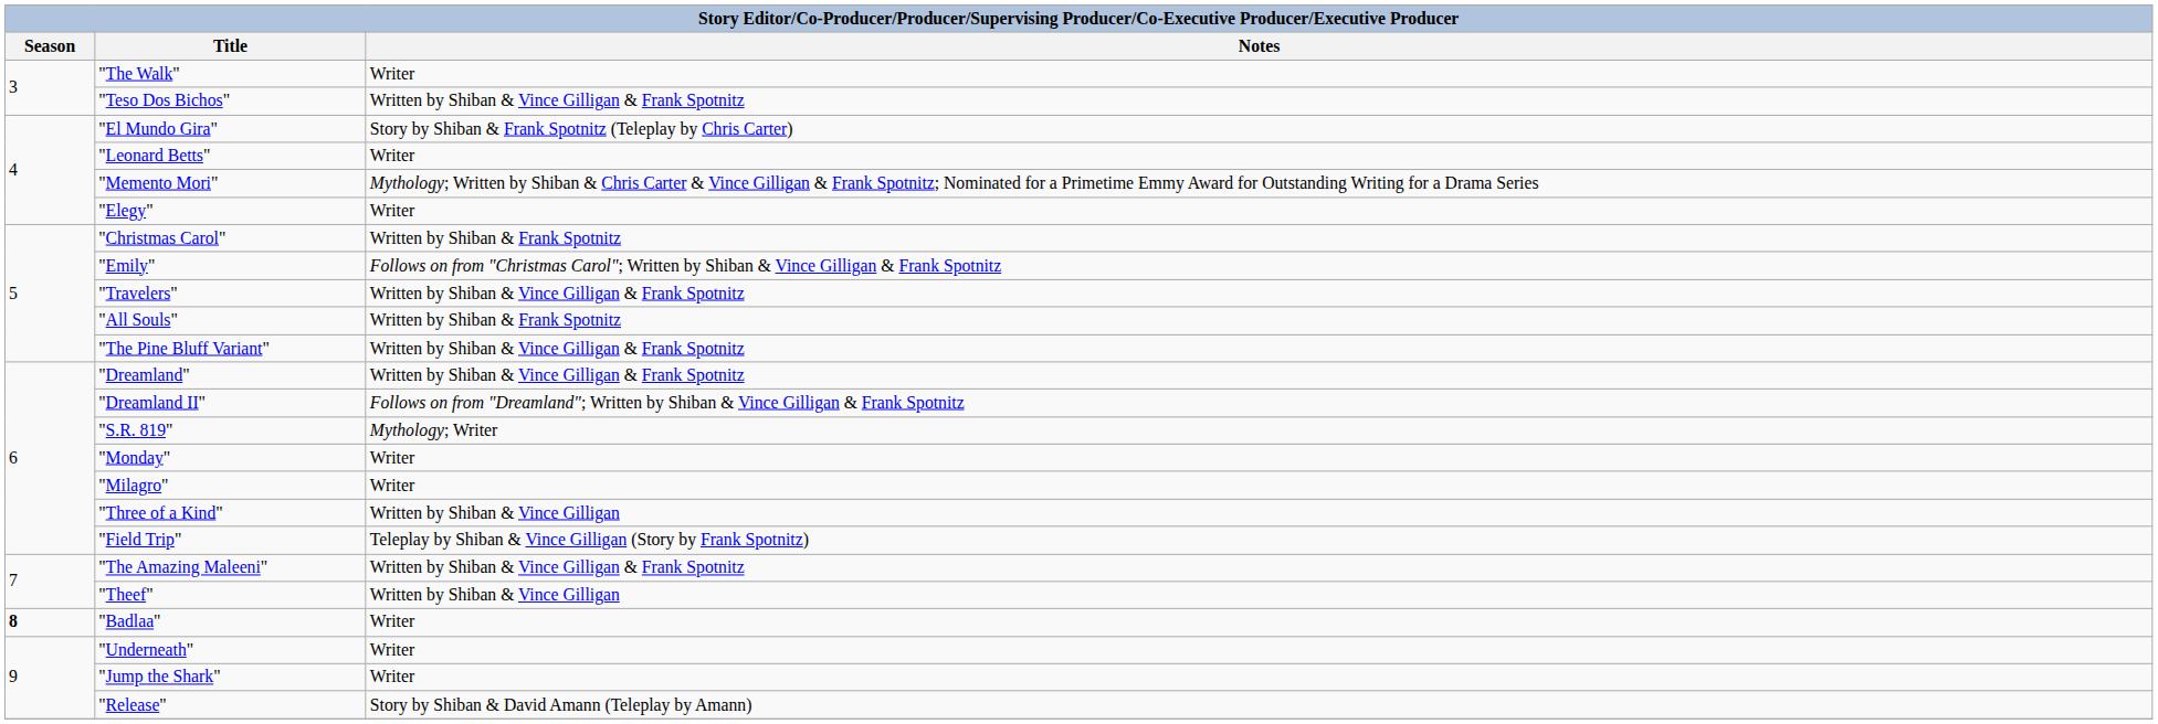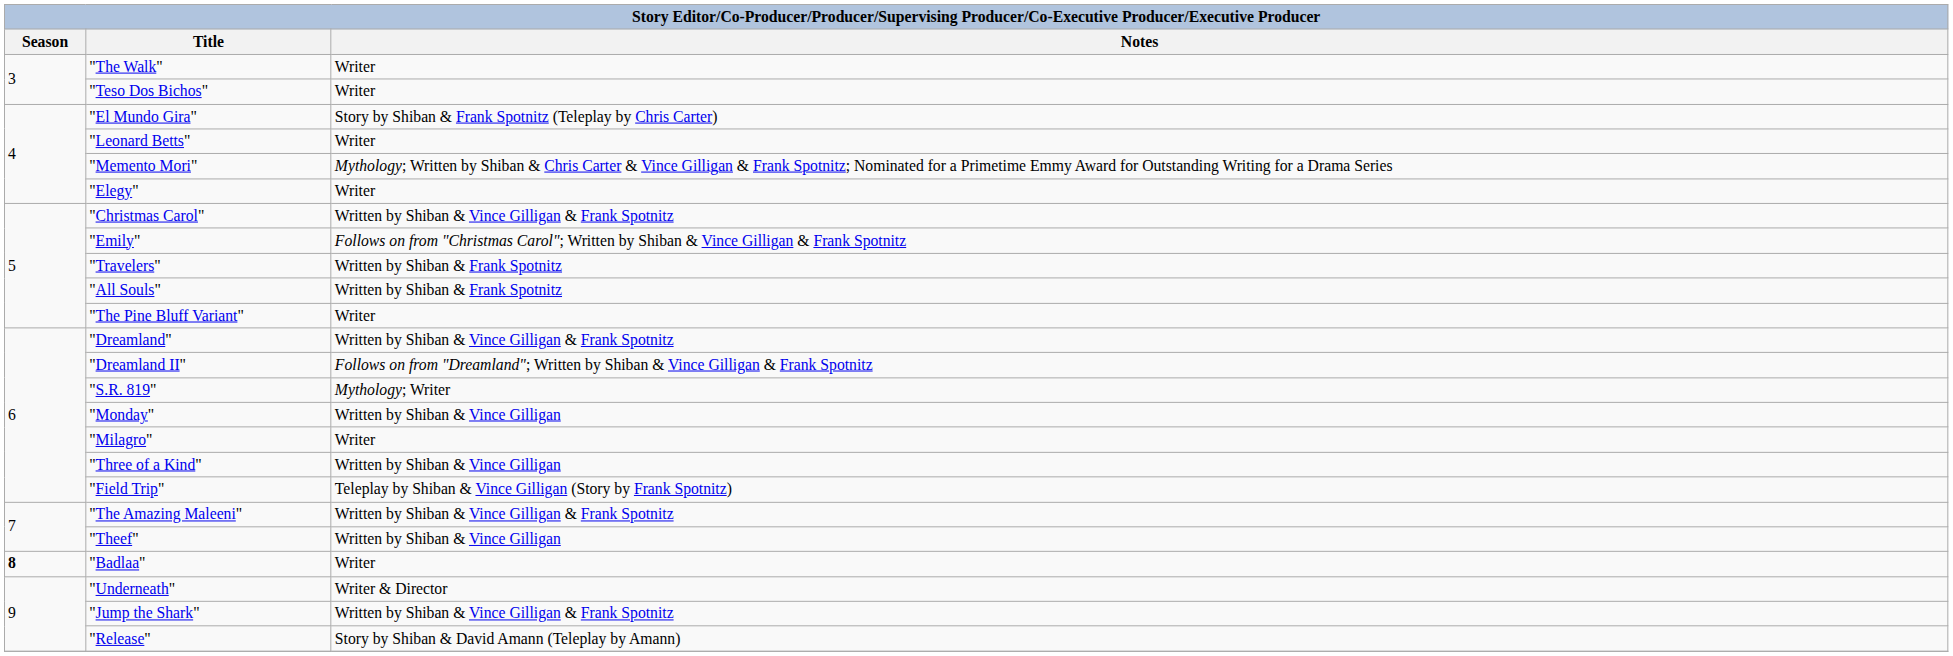 <table class="wikitable" style="width:100%">
 <tr>
 <th colspan="3" style="background: LightSteelBlue;">Story Editor/Co-Producer/Producer/Supervising Producer/Co-Executive Producer/Executive Producer</th>
 </tr>
 <tr>
 <th>Season</th>
 <th>Title</th>
 <th>Notes</th>
 </tr>
 <tr>
 <td style= align="center" rowspan="2">3</td>
 <td>"<a href='#'>The Walk</a>"</td>
 <td>Writer</td>
 </tr>
 <tr>
 <td>"<a href='#'>Teso Dos Bichos</a>"</td>
-<td>Written by Shiban & <a href='#'>Vince Gilligan</a> & <a href='#'>Frank Spotnitz</a></td>
+<td>Writer</td>
 </tr>
 <tr>
 <td style= align="center" rowspan="4">4</td>
 <td>"<a href='#'>El Mundo Gira</a>"</td>
 <td>Story by Shiban & <a href='#'>Frank Spotnitz</a> (Teleplay by <a href='#'>Chris Carter</a>)</td>
 </tr>
 <tr>
 <td>"<a href='#'>Leonard Betts</a>"</td>
 <td>Writer</td>
 </tr>
 <tr>
 <td>"<a href='#'>Memento Mori</a>"</td>
 <td><em>Mythology</em>; Written by Shiban & <a href='#'>Chris Carter</a> & <a href='#'>Vince Gilligan</a> & <a href='#'>Frank Spotnitz</a>; Nominated for a Primetime Emmy Award for Outstanding Writing for a Drama Series</td>
 </tr>
 <tr>
 <td>"<a href='#'>Elegy</a>"</td>
 <td>Writer</td>
 </tr>
 <tr>
 <td style= align="center" rowspan="5">5</td>
 <td>"<a href='#'>Christmas Carol</a>"</td>
-<td>Written by Shiban & <a href='#'>Frank Spotnitz</a></td>
+<td>Written by Shiban & <a href='#'>Vince Gilligan</a> & <a href='#'>Frank Spotnitz</a></td>
 </tr>
 <tr>
 <td>"<a href='#'>Emily</a>"</td>
 <td><em>Follows on from "Christmas Carol"</em>; Written by Shiban & <a href='#'>Vince Gilligan</a> & <a href='#'>Frank Spotnitz</a></td>
 </tr>
 <tr>
 <td>"<a href='#'>Travelers</a>"</td>
-<td>Written by Shiban & <a href='#'>Vince Gilligan</a> & <a href='#'>Frank Spotnitz</a></td>
+<td>Written by Shiban & <a href='#'>Frank Spotnitz</a></td>
 </tr>
 <tr>
 <td>"<a href='#'>All Souls</a>"</td>
 <td>Written by Shiban & <a href='#'>Frank Spotnitz</a></td>
 </tr>
 <tr>
 <td>"<a href='#'>The Pine Bluff Variant</a>"</td>
-<td>Written by Shiban & <a href='#'>Vince Gilligan</a> & <a href='#'>Frank Spotnitz</a></td>
+<td>Writer</td>
 </tr>
 <tr>
 <td style= align="center" rowspan="7">6</td>
 <td>"<a href='#'>Dreamland</a>"</td>
 <td>Written by Shiban & <a href='#'>Vince Gilligan</a> & <a href='#'>Frank Spotnitz</a></td>
 </tr>
 <tr>
 <td>"<a href='#'>Dreamland II</a>"</td>
 <td><em>Follows on from "Dreamland"</em>; Written by Shiban & <a href='#'>Vince Gilligan</a> & <a href='#'>Frank Spotnitz</a></td>
 </tr>
 <tr>
 <td>"<a href='#'>S.R. 819</a>"</td>
 <td><em>Mythology</em>; Writer</td>
 </tr>
 <tr>
 <td>"<a href='#'>Monday</a>"</td>
-<td>Writer</td>
+<td>Written by Shiban & <a href='#'>Vince Gilligan</a></td>
 </tr>
 <tr>
 <td>"<a href='#'>Milagro</a>"</td>
 <td>Writer</td>
 </tr>
 <tr>
 <td>"<a href='#'>Three of a Kind</a>"</td>
 <td>Written by Shiban & <a href='#'>Vince Gilligan</a></td>
 </tr>
 <tr>
 <td>"<a href='#'>Field Trip</a>"</td>
 <td>Teleplay by Shiban & <a href='#'>Vince Gilligan</a> (Story by <a href='#'>Frank Spotnitz</a>)</td>
 </tr>
 <tr>
 <td style= align="center" rowspan="2">7</td>
 <td>"<a href='#'>The Amazing Maleeni</a>"</td>
 <td>Written by Shiban & <a href='#'>Vince Gilligan</a> & <a href='#'>Frank Spotnitz</a></td>
 </tr>
 <tr>
 <td>"<a href='#'>Theef</a>"</td>
 <td>Written by Shiban & <a href='#'>Vince Gilligan</a></td>
 </tr>
 <tr>
 <td style= align="center"><strong>8</strong></td>
 <td>"<a href='#'>Badlaa</a>"</td>
 <td>Writer</td>
 </tr>
 <tr>
 <td style= align="center" rowspan="3">9</td>
 <td>"<a href='#'>Underneath</a>"</td>
-<td>Writer</td>
+<td>Writer & Director</td>
 </tr>
 <tr>
 <td>"<a href='#'>Jump the Shark</a>"</td>
-<td>Writer</td>
+<td>Written by Shiban & <a href='#'>Vince Gilligan</a> & <a href='#'>Frank Spotnitz</a></td>
 </tr>
 <tr>
 <td>"<a href='#'>Release</a>"</td>
 <td>Story by Shiban & David Amann (Teleplay by Amann)</td>
 </tr>
 <tr>
 </tr>
 </table>
